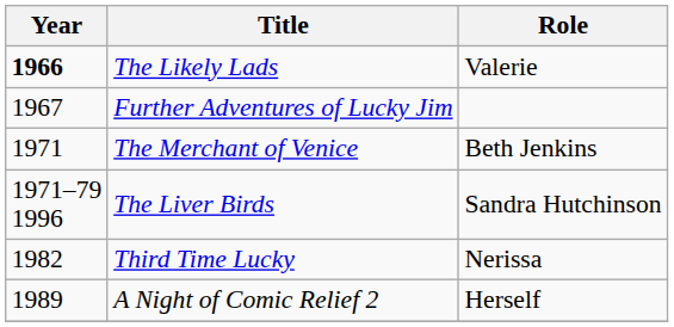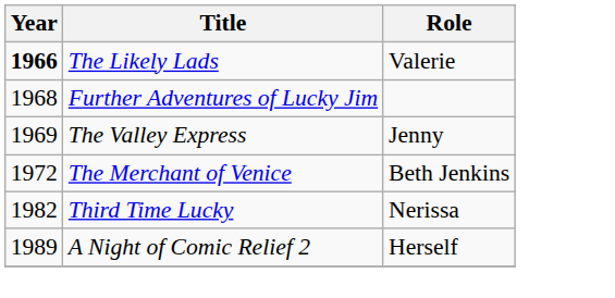 <table class="wikitable">
 <tr>
 <th>Year</th>
 <th>Title</th>
 <th>Role</th>
 </tr>
 <tr>
 <td><strong>1966</strong></td>
 <td><em><a href='#'>The Likely Lads</a></em></td>
 <td>Valerie</td>
 </tr>
 <tr>
-<td>1967</td>
+<td>1968</td>
 <td><em><a href='#'>Further Adventures of Lucky Jim</a></em></td>
 <td></td>
 </tr>
 <tr>
-<td>1971</td>
+<td>1969</td>
+<td><em>The Valley Express</em></td>
+<td>Jenny</td>
+</tr>
+<tr>
+<td>1972</td>
 <td><em><a href='#'>The Merchant of Venice</a></em></td>
 <td>Beth Jenkins</td>
-</tr>
-<tr>
-<td>1971–79<br>1996</td>
-<td><em><a href='#'>The Liver Birds</a></em></td>
-<td>Sandra Hutchinson</td>
 </tr>
 <tr>
 <td>1982</td>
 <td><em><a href='#'>Third Time Lucky</a></em></td>
 <td>Nerissa</td>
 </tr>
 <tr>
 <td>1989</td>
 <td><em>A Night of Comic Relief 2</em></td>
 <td>Herself</td>
 </tr>
 <tr>
 </tr>
 </table>
